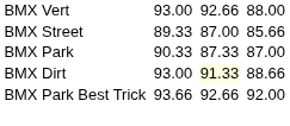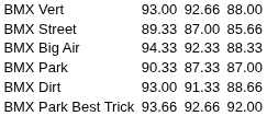 <table>
 <tr>
 <td>BMX Vert</td>
 <td></td>
 <td>93.00</td>
 <td></td>
 <td>92.66</td>
 <td></td>
 <td>88.00</td>
 </tr>
 <tr>
 <td>BMX Street</td>
 <td></td>
 <td>89.33</td>
 <td></td>
 <td>87.00</td>
 <td></td>
 <td>85.66</td>
 </tr>
 <tr>
+<td>BMX Big Air</td>
+<td></td>
+<td>94.33</td>
+<td></td>
+<td>92.33</td>
+<td></td>
+<td>88.33</td>
+</tr>
+<tr>
 <td>BMX Park</td>
 <td></td>
 <td>90.33</td>
 <td></td>
 <td>87.33</td>
 <td></td>
 <td>87.00</td>
 </tr>
 <tr>
 <td>BMX Dirt</td>
 <td></td>
 <td>93.00</td>
 <td></td>
-<td style="background: lightyellow;">91.33</td>
+<td>91.33</td>
 <td></td>
 <td>88.66</td>
 </tr>
 <tr>
 <td>BMX Park Best Trick</td>
 <td></td>
 <td>93.66</td>
 <td></td>
 <td>92.66</td>
 <td></td>
 <td>92.00</td>
 </tr>
 </table>
